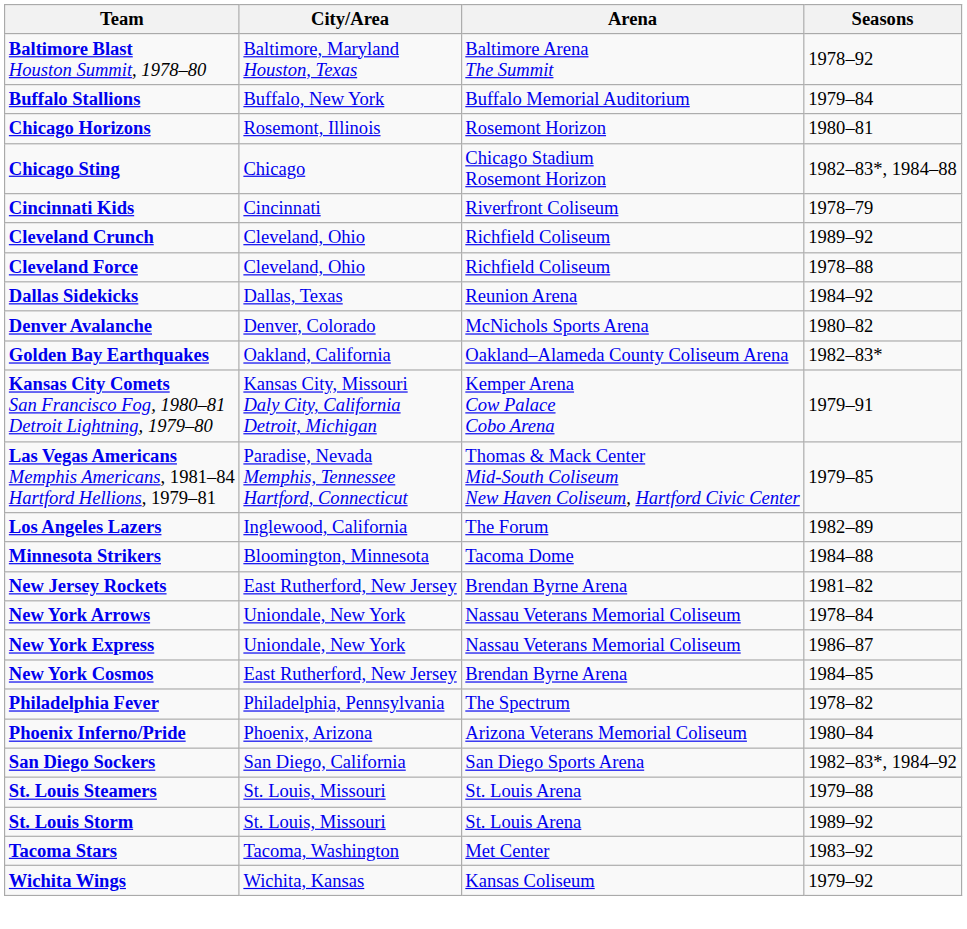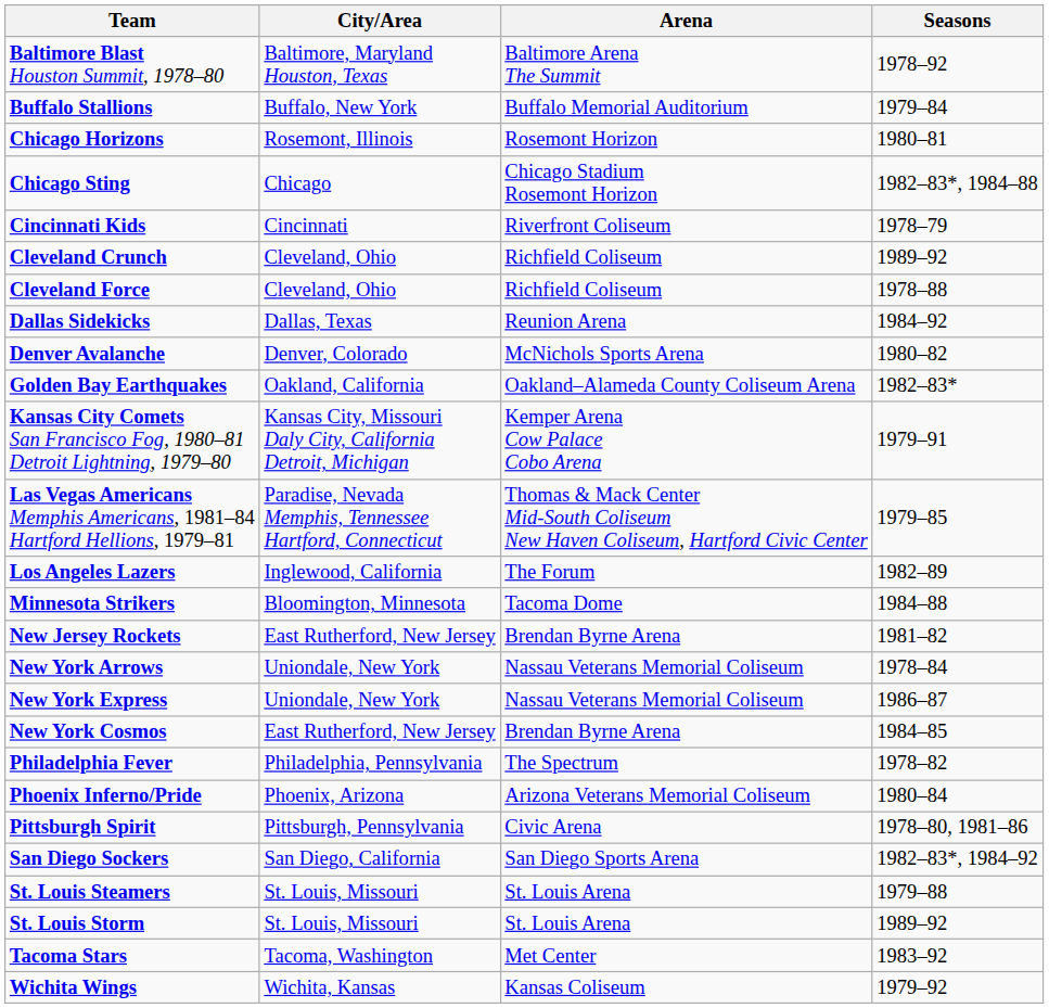 <table class="wikitable sortable">
 <tr>
 <th>Team</th>
 <th>City/Area</th>
 <th>Arena</th>
 <th>Seasons</th>
 </tr>
 <tr>
 <td><strong><a href='#'>Baltimore Blast</a></strong><br><em><a href='#'>Houston Summit</a>, 1978–80</em></td>
 <td><a href='#'>Baltimore, Maryland</a><br><em><a href='#'>Houston, Texas</a></em></td>
 <td><a href='#'>Baltimore Arena</a><br><em><a href='#'>The Summit</a></em></td>
 <td>1978–92</td>
 </tr>
 <tr>
 <td><strong><a href='#'>Buffalo Stallions</a></strong></td>
 <td><a href='#'>Buffalo, New York</a></td>
 <td><a href='#'>Buffalo Memorial Auditorium</a></td>
 <td>1979–84</td>
 </tr>
 <tr>
 <td><strong><a href='#'>Chicago Horizons</a></strong></td>
 <td><a href='#'>Rosemont, Illinois</a></td>
 <td><a href='#'>Rosemont Horizon</a></td>
 <td>1980–81</td>
 </tr>
 <tr>
 <td><strong><a href='#'>Chicago Sting</a></strong></td>
 <td><a href='#'>Chicago</a></td>
 <td><a href='#'>Chicago Stadium</a> <br> <a href='#'>Rosemont Horizon</a></td>
 <td>1982–83*, 1984–88</td>
 </tr>
 <tr>
 <td><strong><a href='#'>Cincinnati Kids</a></strong></td>
 <td><a href='#'>Cincinnati</a></td>
 <td><a href='#'>Riverfront Coliseum</a></td>
 <td>1978–79</td>
 </tr>
 <tr>
 <td><strong><a href='#'>Cleveland Crunch</a></strong></td>
 <td><a href='#'>Cleveland, Ohio</a></td>
 <td><a href='#'>Richfield Coliseum</a></td>
 <td>1989–92</td>
 </tr>
 <tr>
 <td><strong><a href='#'>Cleveland Force</a></strong></td>
 <td><a href='#'>Cleveland, Ohio</a></td>
 <td><a href='#'>Richfield Coliseum</a></td>
 <td>1978–88</td>
 </tr>
 <tr>
 <td><strong><a href='#'>Dallas Sidekicks</a></strong></td>
 <td><a href='#'>Dallas, Texas</a></td>
 <td><a href='#'>Reunion Arena</a></td>
 <td>1984–92</td>
 </tr>
 <tr>
 <td><strong><a href='#'>Denver Avalanche</a></strong></td>
 <td><a href='#'>Denver, Colorado</a></td>
 <td><a href='#'>McNichols Sports Arena</a></td>
 <td>1980–82</td>
 </tr>
 <tr>
 <td><strong><a href='#'>Golden Bay Earthquakes</a></strong></td>
 <td><a href='#'>Oakland, California</a></td>
 <td><a href='#'>Oakland–Alameda County Coliseum Arena</a></td>
 <td>1982–83*</td>
 </tr>
 <tr>
 <td><strong><a href='#'>Kansas City Comets</a></strong><br><em><a href='#'>San Francisco Fog</a>, 1980–81</em> <br><em><a href='#'>Detroit Lightning</a>, 1979–80</em></td>
 <td><a href='#'>Kansas City, Missouri</a><br><em><a href='#'>Daly City, California</a></em><br><em><a href='#'>Detroit, Michigan</a></em></td>
 <td><a href='#'>Kemper Arena</a><br><em><a href='#'>Cow Palace</a></em><br><em><a href='#'>Cobo Arena</a></em></td>
 <td>1979–91</td>
 </tr>
 <tr>
 <td><strong><a href='#'>Las Vegas Americans</a></strong><br><em><a href='#'>Memphis Americans</a></em>, 1981–84<br><em><a href='#'>Hartford Hellions</a></em>, 1979–81</td>
 <td><a href='#'>Paradise, Nevada</a><br><em><a href='#'>Memphis, Tennessee</a></em> <br><em><a href='#'>Hartford, Connecticut</a></em></td>
 <td><a href='#'>Thomas & Mack Center</a><br><em><a href='#'>Mid-South Coliseum</a></em> <br><em><a href='#'>New Haven Coliseum</a>, <a href='#'>Hartford Civic Center</a></em></td>
 <td>1979–85</td>
 </tr>
 <tr>
 <td><strong><a href='#'>Los Angeles Lazers</a></strong></td>
 <td><a href='#'>Inglewood, California</a></td>
 <td><a href='#'>The Forum</a></td>
 <td>1982–89</td>
 </tr>
 <tr>
 <td><strong><a href='#'>Minnesota Strikers</a></strong></td>
 <td><a href='#'>Bloomington, Minnesota</a></td>
 <td><a href='#'>Tacoma Dome</a></td>
 <td>1984–88</td>
 </tr>
 <tr>
 <td><strong><a href='#'>New Jersey Rockets</a></strong></td>
 <td><a href='#'>East Rutherford, New Jersey</a></td>
 <td><a href='#'>Brendan Byrne Arena</a></td>
 <td>1981–82</td>
 </tr>
 <tr>
 <td><strong><a href='#'>New York Arrows</a></strong></td>
 <td><a href='#'>Uniondale, New York</a></td>
 <td><a href='#'>Nassau Veterans Memorial Coliseum</a></td>
 <td>1978–84</td>
 </tr>
 <tr>
 <td><strong><a href='#'>New York Express</a></strong></td>
 <td><a href='#'>Uniondale, New York</a></td>
 <td><a href='#'>Nassau Veterans Memorial Coliseum</a></td>
 <td>1986–87</td>
 </tr>
 <tr>
 <td><strong><a href='#'>New York Cosmos</a></strong></td>
 <td><a href='#'>East Rutherford, New Jersey</a></td>
 <td><a href='#'>Brendan Byrne Arena</a></td>
 <td>1984–85</td>
 </tr>
 <tr>
 <td><strong><a href='#'>Philadelphia Fever</a></strong></td>
 <td><a href='#'>Philadelphia, Pennsylvania</a></td>
 <td><a href='#'>The Spectrum</a></td>
 <td>1978–82</td>
 </tr>
 <tr>
 <td><strong><a href='#'>Phoenix Inferno/Pride</a></strong></td>
 <td><a href='#'>Phoenix, Arizona</a></td>
 <td><a href='#'>Arizona Veterans Memorial Coliseum</a></td>
 <td>1980–84</td>
 </tr>
 <tr>
+<td><strong><a href='#'>Pittsburgh Spirit</a></strong></td>
+<td><a href='#'>Pittsburgh, Pennsylvania</a></td>
+<td><a href='#'>Civic Arena</a></td>
+<td>1978–80, 1981–86</td>
+</tr>
+<tr>
 <td><strong><a href='#'>San Diego Sockers</a></strong></td>
 <td><a href='#'>San Diego, California</a></td>
 <td><a href='#'>San Diego Sports Arena</a></td>
 <td>1982–83*, 1984–92</td>
 </tr>
 <tr>
 <td><strong><a href='#'>St. Louis Steamers</a></strong></td>
 <td><a href='#'>St. Louis, Missouri</a></td>
 <td><a href='#'>St. Louis Arena</a></td>
 <td>1979–88</td>
 </tr>
 <tr>
 <td><strong><a href='#'>St. Louis Storm</a></strong></td>
 <td><a href='#'>St. Louis, Missouri</a></td>
 <td><a href='#'>St. Louis Arena</a></td>
 <td>1989–92</td>
 </tr>
 <tr>
 <td><strong><a href='#'>Tacoma Stars</a></strong></td>
 <td><a href='#'>Tacoma, Washington</a></td>
 <td><a href='#'>Met Center</a></td>
 <td>1983–92</td>
 </tr>
 <tr>
 <td><strong><a href='#'>Wichita Wings</a></strong></td>
 <td><a href='#'>Wichita, Kansas</a></td>
 <td><a href='#'>Kansas Coliseum</a></td>
 <td>1979–92</td>
 </tr>
 </table>
